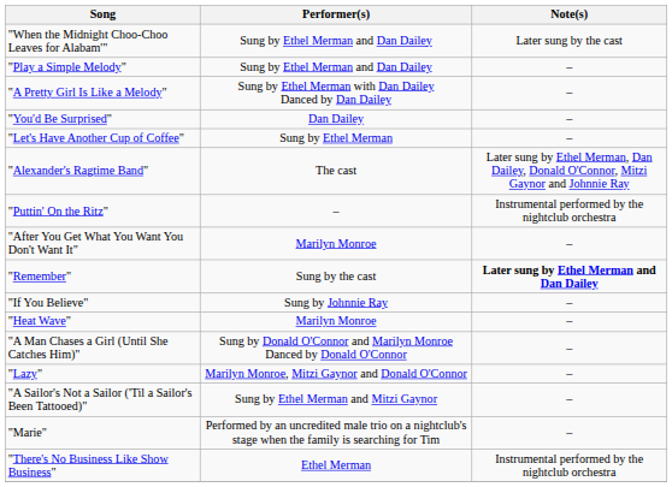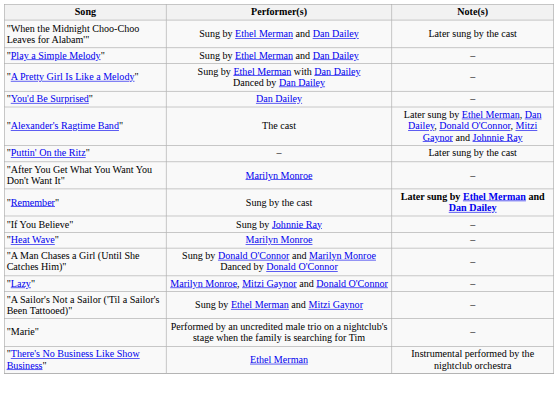 <table class="wikitable">
 <tr>
 <th style="text-align:center; width:250px;">Song</th>
 <th style="text-align:center; width:350px;">Performer(s)</th>
 <th style="text-align:center; width:250px;">Note(s)</th>
 </tr>
 <tr>
 <td>"When the Midnight Choo-Choo Leaves for Alabam'"</td>
 <td style="text-align:center;">Sung by <a href='#'>Ethel Merman</a> and <a href='#'>Dan Dailey</a></td>
 <td style="text-align:center;">Later sung by the cast</td>
 </tr>
 <tr>
 <td>"<a href='#'>Play a Simple Melody</a>"</td>
 <td style="text-align:center;">Sung by <a href='#'>Ethel Merman</a> and <a href='#'>Dan Dailey</a></td>
 <td style="text-align:center;">–</td>
 </tr>
 <tr>
 <td>"<a href='#'>A Pretty Girl Is Like a Melody</a>"</td>
 <td style="text-align:center;">Sung by <a href='#'>Ethel Merman</a> with <a href='#'>Dan Dailey</a><br>Danced by <a href='#'>Dan Dailey</a></td>
 <td style="text-align:center;">–</td>
 </tr>
 <tr>
 <td>"<a href='#'>You'd Be Surprised</a>"</td>
 <td style="text-align:center;"><a href='#'>Dan Dailey</a></td>
 <td style="text-align:center;">–</td>
 </tr>
 <tr>
-<td>"<a href='#'>Let's Have Another Cup of Coffee</a>"</td>
-<td style="text-align:center;">Sung by <a href='#'>Ethel Merman</a></td>
-<td style="text-align:center;">–</td>
-</tr>
-<tr>
 <td>"<a href='#'>Alexander's Ragtime Band</a>"</td>
 <td style="text-align:center;">The cast</td>
 <td style="text-align:center;">Later sung by <a href='#'>Ethel Merman</a>, <a href='#'>Dan Dailey</a>, <a href='#'>Donald O'Connor</a>, <a href='#'>Mitzi Gaynor</a> and <a href='#'>Johnnie Ray</a></td>
 </tr>
 <tr>
 <td>"<a href='#'>Puttin' On the Ritz</a>"</td>
 <td style="text-align:center;">–</td>
-<td style="text-align:center;">Instrumental performed by the nightclub orchestra</td>
+<td style="text-align:center;">Later sung by the cast</td>
 </tr>
 <tr>
 <td>"After You Get What You Want You Don't Want It"</td>
 <td style="text-align:center;"><a href='#'>Marilyn Monroe</a></td>
 <td style="text-align:center;">–</td>
 </tr>
 <tr>
 <td>"<a href='#'>Remember</a>"</td>
 <td style="text-align:center;">Sung by the cast</td>
 <td style="text-align:center;"><strong>Later sung by <a href='#'>Ethel Merman</a> and <a href='#'>Dan Dailey</a></strong></td>
 </tr>
 <tr>
 <td>"If You Believe"</td>
 <td style="text-align:center;">Sung by <a href='#'>Johnnie Ray</a></td>
 <td style="text-align:center;">–</td>
 </tr>
 <tr>
 <td>"<a href='#'>Heat Wave</a>"</td>
 <td style="text-align:center;"><a href='#'>Marilyn Monroe</a></td>
 <td style="text-align:center;">–</td>
 </tr>
 <tr>
 <td>"A Man Chases a Girl (Until She Catches Him)"</td>
 <td style="text-align:center;">Sung by <a href='#'>Donald O'Connor</a> and <a href='#'>Marilyn Monroe</a><br>Danced by <a href='#'>Donald O'Connor</a></td>
 <td style="text-align:center;">–</td>
 </tr>
 <tr>
 <td>"<a href='#'>Lazy</a>"</td>
 <td style="text-align:center;"><a href='#'>Marilyn Monroe</a>, <a href='#'>Mitzi Gaynor</a> and <a href='#'>Donald O'Connor</a></td>
 <td style="text-align:center;">–</td>
 </tr>
 <tr>
 <td>"A Sailor's Not a Sailor ('Til a Sailor's Been Tattooed)"</td>
 <td style="text-align:center;">Sung by <a href='#'>Ethel Merman</a> and <a href='#'>Mitzi Gaynor</a></td>
 <td style="text-align:center;">–</td>
 </tr>
 <tr>
 <td>"Marie"</td>
 <td style="text-align:center;">Performed by an uncredited male trio on a nightclub's stage when the family is searching for Tim</td>
 <td style="text-align:center;">–</td>
 </tr>
 <tr>
 <td>"<a href='#'>There's No Business Like Show Business</a>"</td>
 <td style="text-align:center;"><a href='#'>Ethel Merman</a></td>
 <td style="text-align:center;">Instrumental performed by the nightclub orchestra</td>
 </tr>
 <tr>
 </tr>
 </table>
